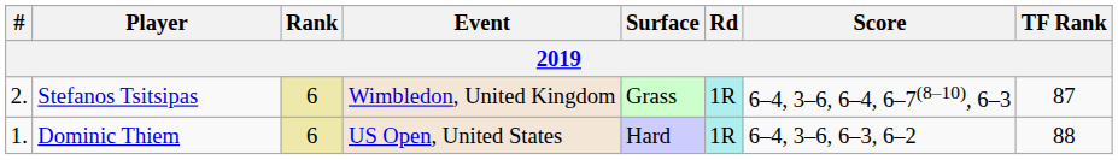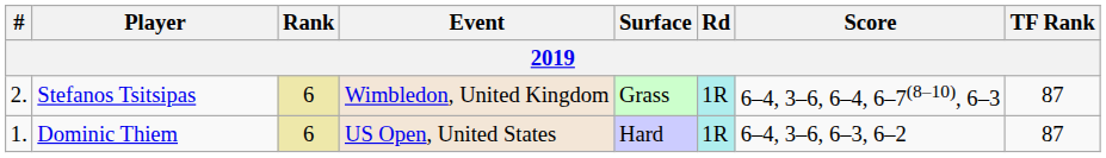 <table class="wikitable sortable">
 <tr>
 <th>#</th>
 <th width=170>Player</th>
 <th>Rank</th>
 <th>Event</th>
 <th>Surface</th>
 <th>Rd</th>
 <th>Score</th>
 <th>TF Rank</th>
 </tr>
 <tr>
 <th colspan=8><a href='#'>2019</a></th>
 </tr>
 <tr>
 <td>2.</td>
 <td> <a href='#'>Stefanos Tsitsipas</a></td>
 <td align=center bgcolor=eee8aa>6</td>
 <td style="background:#f3e6d7;"><a href='#'>Wimbledon</a>, United Kingdom</td>
 <td style="background:#cfc;">Grass</td>
 <td bgcolor=afeeee>1R</td>
 <td>6–4, 3–6, 6–4, 6–7<sup>(8–10)</sup>, 6–3</td>
 <td align=center>87</td>
 </tr>
 <tr>
 <td>1.</td>
 <td> <a href='#'>Dominic Thiem</a></td>
 <td align=center bgcolor=eee8aa>6</td>
 <td style="background:#f3e6d7;"><a href='#'>US Open</a>, United States</td>
 <td style="background:#ccf;">Hard</td>
 <td bgcolor=afeeee>1R</td>
 <td>6–4, 3–6, 6–3, 6–2</td>
-<td align=center>88</td>
+<td align=center>87</td>
 </tr>
 </table>
